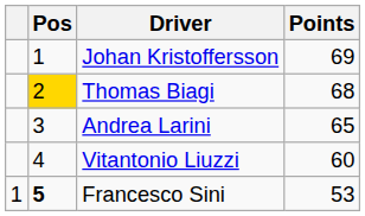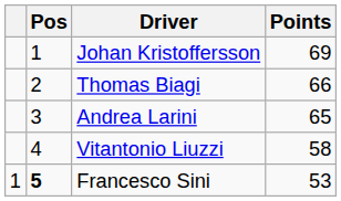 <table class="wikitable" style="font-size: 95%;">
 <tr>
 <th></th>
 <th>Pos</th>
 <th>Driver</th>
 <th>Points</th>
 </tr>
 <tr>
 <td align="left"></td>
 <td>1</td>
 <td> <a href='#'>Johan Kristoffersson</a></td>
 <td align="right">69</td>
 </tr>
 <tr>
 <td align="left"></td>
-<td style="background: gold;">2</td>
+<td>2</td>
 <td> <a href='#'>Thomas Biagi</a></td>
-<td align="right">68</td>
+<td align="right">66</td>
 </tr>
 <tr>
 <td align="left"></td>
 <td>3</td>
 <td> <a href='#'>Andrea Larini</a></td>
 <td align="right">65</td>
 </tr>
 <tr>
 <td align="left"></td>
 <td>4</td>
 <td> <a href='#'>Vitantonio Liuzzi</a></td>
-<td align="right">60</td>
+<td align="right">58</td>
 </tr>
 <tr>
 <td align="left"> 1</td>
 <td><strong>5</strong></td>
 <td> Francesco Sini</td>
 <td align="right">53</td>
 </tr>
 </table>
